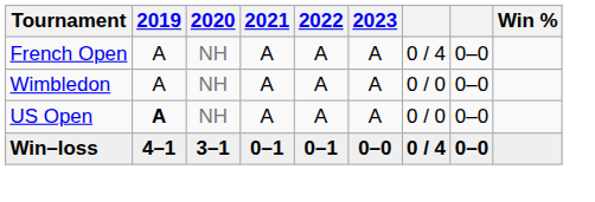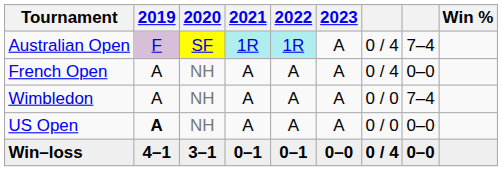 <table class="wikitable nowrap" style=text-align:center>
 <tr>
 <th>Tournament</th>
 <th><a href='#'>2019</a></th>
 <th><a href='#'>2020</a></th>
 <th><a href='#'>2021</a></th>
 <th><a href='#'>2022</a></th>
 <th><a href='#'>2023</a></th>
 <th></th>
 <th></th>
 <th>Win %</th>
+</tr>
+<tr>
+<td align=left><a href='#'>Australian Open</a></td>
+<td bgcolor=thistle><a href='#'>F</a></td>
+<td bgcolor=yellow><a href='#'>SF</a></td>
+<td bgcolor=afeeee><a href='#'>1R</a></td>
+<td bgcolor=afeeee><a href='#'>1R</a></td>
+<td>A</td>
+<td>0 / 4</td>
+<td>7–4</td>
+<td></td>
 </tr>
 <tr>
 <td align=left><a href='#'>French Open</a></td>
 <td>A</td>
 <td style="color:#767676">NH</td>
 <td>A</td>
 <td>A</td>
 <td>A</td>
 <td>0 / 4</td>
 <td>0–0</td>
 <td></td>
 </tr>
 <tr>
 <td align=left><a href='#'>Wimbledon</a></td>
 <td>A</td>
 <td style=color:#767676>NH</td>
 <td>A</td>
 <td>A</td>
 <td>A</td>
 <td>0 / 0</td>
-<td>0–0</td>
+<td>7–4</td>
 <td></td>
 </tr>
 <tr>
 <td align=left><a href='#'>US Open</a></td>
 <td><strong>A</strong></td>
 <td style=color:#767676>NH</td>
 <td>A</td>
 <td>A</td>
 <td>A</td>
 <td>0 / 0</td>
 <td>0–0</td>
 <td></td>
 </tr>
 <tr style=font-weight:bold;background:#efefef>
 <td style=text-align:left>Win–loss</td>
 <td>4–1</td>
 <td>3–1</td>
 <td>0–1</td>
 <td>0–1</td>
 <td>0–0</td>
 <td>0 / 4</td>
 <td>0–0</td>
 <td></td>
 </tr>
 </table>
